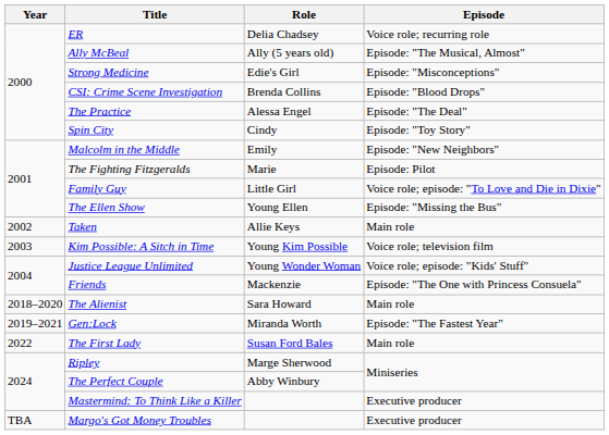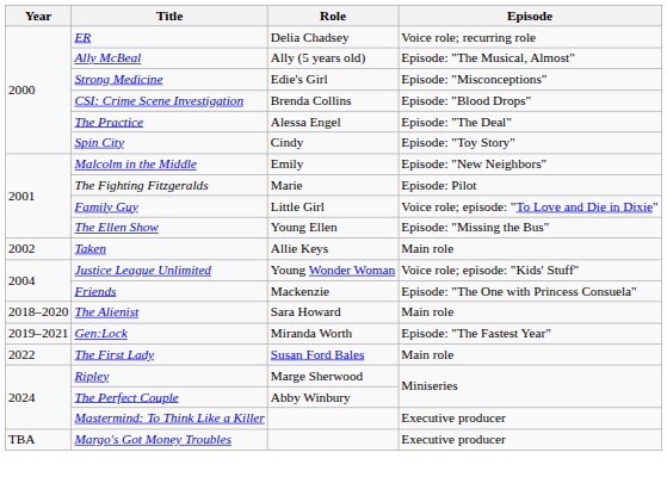 <table class="wikitable sortable">
 <tr>
 <th>Year</th>
 <th>Title</th>
 <th>Role</th>
 <th class="unsortable">Episode</th>
 </tr>
 <tr>
 <td rowspan=6>2000</td>
 <td><em><a href='#'>ER</a></em></td>
 <td>Delia Chadsey</td>
 <td>Voice role; recurring role</td>
 </tr>
 <tr>
 <td><em><a href='#'>Ally McBeal</a></em></td>
 <td>Ally (5 years old)</td>
 <td>Episode: "The Musical, Almost"</td>
 </tr>
 <tr>
 <td><em><a href='#'>Strong Medicine</a></em></td>
 <td>Edie's Girl</td>
 <td>Episode: "Misconceptions"</td>
 </tr>
 <tr>
 <td><em><a href='#'>CSI: Crime Scene Investigation</a></em></td>
 <td>Brenda Collins</td>
 <td>Episode: "Blood Drops"</td>
 </tr>
 <tr>
 <td><em><a href='#'>The Practice</a></em></td>
 <td>Alessa Engel</td>
 <td>Episode: "The Deal"</td>
 </tr>
 <tr>
 <td><em><a href='#'>Spin City</a></em></td>
 <td>Cindy</td>
 <td>Episode: "Toy Story"</td>
 </tr>
 <tr>
 <td rowspan=4>2001</td>
 <td><em><a href='#'>Malcolm in the Middle</a></em></td>
 <td>Emily</td>
 <td>Episode: "New Neighbors"</td>
 </tr>
 <tr>
 <td><em>The Fighting Fitzgeralds</em></td>
 <td>Marie</td>
 <td>Episode: Pilot</td>
 </tr>
 <tr>
 <td><em><a href='#'>Family Guy</a></em></td>
 <td>Little Girl</td>
 <td>Voice role; episode: "<a href='#'>To Love and Die in Dixie</a>"</td>
 </tr>
 <tr>
 <td><em><a href='#'>The Ellen Show</a></em></td>
 <td>Young Ellen</td>
 <td>Episode: "Missing the Bus"</td>
 </tr>
 <tr>
 <td>2002</td>
 <td><em><a href='#'>Taken</a></em></td>
 <td>Allie Keys</td>
 <td>Main role</td>
 </tr>
 <tr>
-<td>2003</td>
-<td><em><a href='#'>Kim Possible: A Sitch in Time</a></em></td>
-<td>Young <a href='#'>Kim Possible</a></td>
-<td>Voice role; television film</td>
-</tr>
-<tr>
 <td rowspan=2>2004</td>
 <td><em><a href='#'>Justice League Unlimited</a></em></td>
 <td>Young <a href='#'>Wonder Woman</a></td>
 <td>Voice role; episode: "Kids' Stuff"</td>
 </tr>
 <tr>
 <td><em><a href='#'>Friends</a></em></td>
 <td>Mackenzie</td>
 <td>Episode: "The One with Princess Consuela"</td>
 </tr>
 <tr>
 <td>2018–2020</td>
 <td><em><a href='#'>The Alienist</a></em></td>
 <td>Sara Howard</td>
 <td>Main role</td>
 </tr>
 <tr>
 <td>2019–2021</td>
 <td><em><a href='#'>Gen:Lock</a></em></td>
 <td>Miranda Worth</td>
 <td>Episode: "The Fastest Year"</td>
 </tr>
 <tr>
 <td>2022</td>
 <td><em><a href='#'>The First Lady</a></em></td>
 <td><a href='#'>Susan Ford Bales</a></td>
 <td>Main role</td>
 </tr>
 <tr>
 <td rowspan="3">2024</td>
 <td><em><a href='#'>Ripley</a></em></td>
 <td>Marge Sherwood</td>
 <td rowspan="2">Miniseries</td>
 </tr>
 <tr>
 <td><em><a href='#'>The Perfect Couple</a></em></td>
 <td>Abby Winbury</td>
 </tr>
 <tr>
 <td><em><a href='#'>Mastermind: To Think Like a Killer</a></em></td>
 <td></td>
 <td>Executive producer</td>
 </tr>
 <tr>
 <td>TBA</td>
 <td><em><a href='#'>Margo's Got Money Troubles</a></em></td>
 <td></td>
 <td>Executive producer</td>
 </tr>
 </table>
